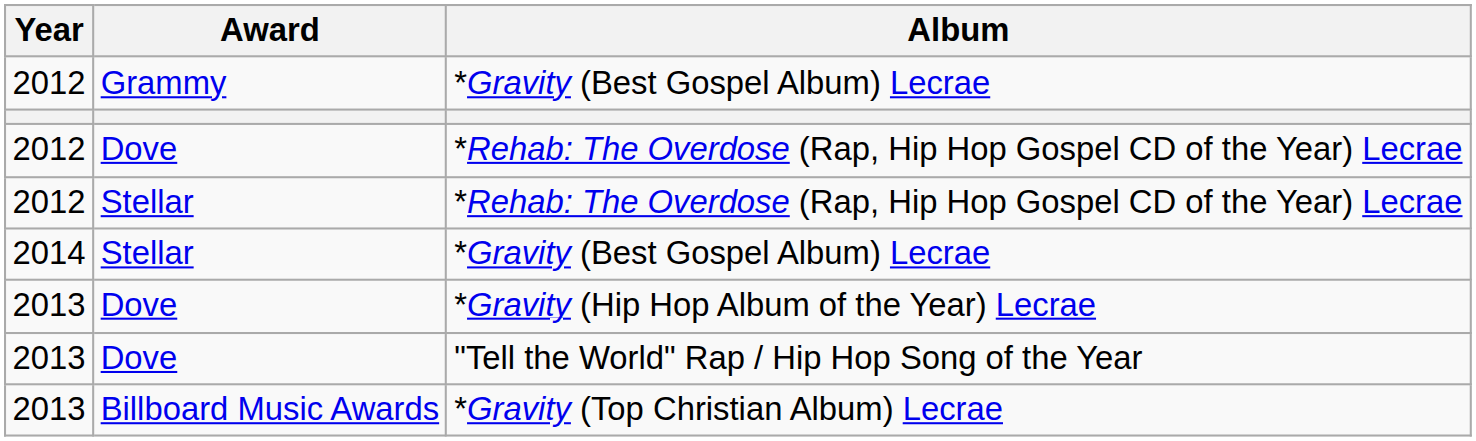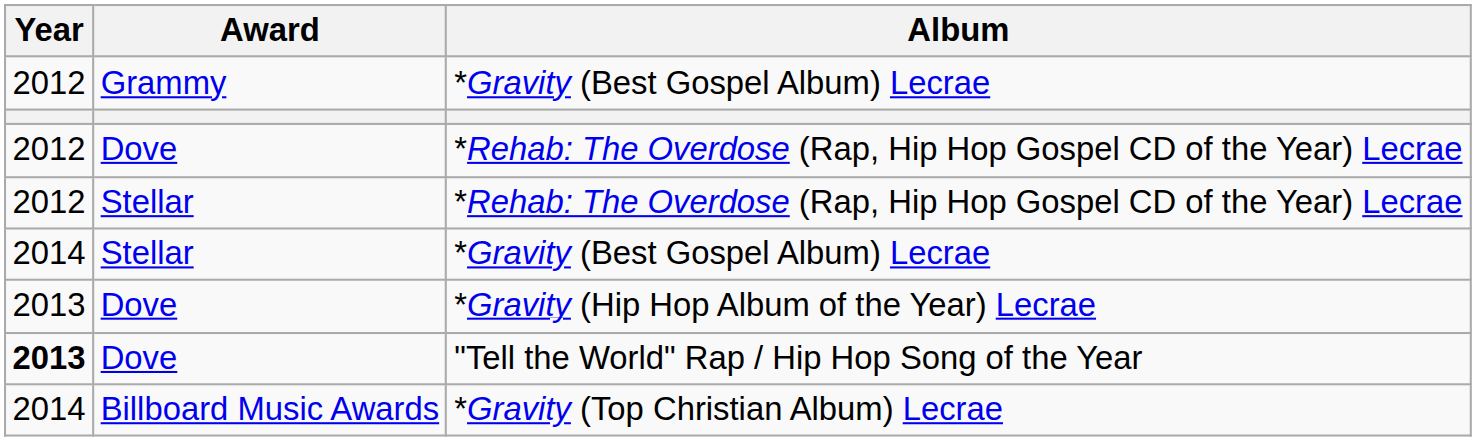 <table class="wikitable">
 <tr>
 <th>Year</th>
 <th>Award</th>
 <th>Album</th>
 </tr>
 <tr>
 <td>2012</td>
 <td><a href='#'>Grammy</a></td>
 <td>*<em><a href='#'>Gravity</a></em> (Best Gospel Album) <a href='#'>Lecrae</a></td>
 </tr>
 <tr>
 <th></th>
 <th></th>
 <th></th>
 </tr>
 <tr>
 <td>2012</td>
 <td><a href='#'>Dove</a></td>
 <td>*<em><a href='#'>Rehab: The Overdose</a></em> (Rap, Hip Hop Gospel CD of the Year) <a href='#'>Lecrae</a></td>
 </tr>
 <tr>
 <td>2012</td>
 <td><a href='#'>Stellar</a></td>
 <td>*<em><a href='#'>Rehab: The Overdose</a></em> (Rap, Hip Hop Gospel CD of the Year) <a href='#'>Lecrae</a></td>
 </tr>
 <tr>
 <td>2014</td>
 <td><a href='#'>Stellar</a></td>
 <td>*<em><a href='#'>Gravity</a></em> (Best Gospel Album) <a href='#'>Lecrae</a></td>
 </tr>
 <tr>
 <td>2013</td>
 <td><a href='#'>Dove</a></td>
 <td>*<em><a href='#'>Gravity</a></em> (Hip Hop Album of the Year) <a href='#'>Lecrae</a></td>
 </tr>
 <tr>
-<td>2013</td>
+<td><strong>2013</strong></td>
 <td><a href='#'>Dove</a></td>
 <td>"Tell the World" Rap / Hip Hop Song of the Year</td>
 </tr>
 <tr>
-<td>2013</td>
+<td>2014</td>
 <td><a href='#'>Billboard Music Awards</a></td>
 <td>*<em><a href='#'>Gravity</a></em> (Top Christian Album) <a href='#'>Lecrae</a></td>
 </tr>
 </table>
